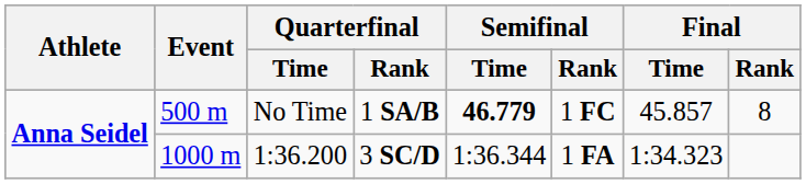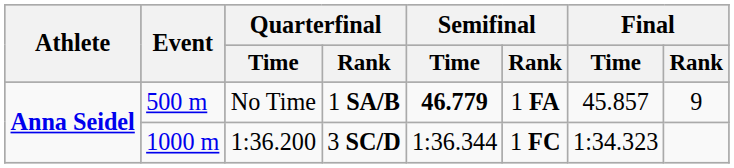 <table class="wikitable" style="font-size:90%">
 <tr>
 <th rowspan=2>Athlete</th>
 <th rowspan=2>Event</th>
 <th colspan=2>Quarterfinal</th>
 <th colspan=2>Semifinal</th>
 <th colspan=2>Final</th>
 </tr>
 <tr style="font-size:95%">
 <th>Time</th>
 <th>Rank</th>
 <th>Time</th>
 <th>Rank</th>
 <th>Time</th>
 <th>Rank</th>
 </tr>
 <tr align=center>
 <td align=left rowspan=2><strong><a href='#'>Anna Seidel</a></strong></td>
 <td align=left><a href='#'>500 m</a></td>
 <td>No Time</td>
 <td>1 <strong>SA/B</strong></td>
 <td><strong>46.779</strong></td>
-<td>1 <strong>FC</strong></td>
+<td>1 <strong>FA</strong></td>
 <td>45.857</td>
-<td>8</td>
+<td>9</td>
 </tr>
 <tr align=center>
 <td align=left><a href='#'>1000 m</a></td>
 <td>1:36.200</td>
 <td>3 <strong>SC/D</strong></td>
 <td>1:36.344</td>
-<td>1 <strong>FA</strong></td>
+<td>1 <strong>FC</strong></td>
 <td>1:34.323</td>
 <td></td>
 </tr>
 </table>
